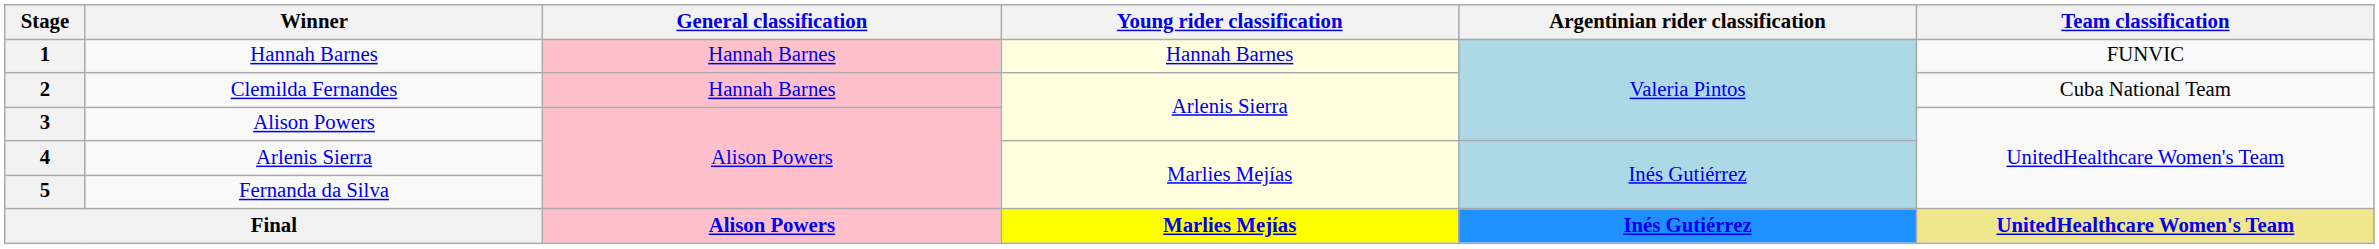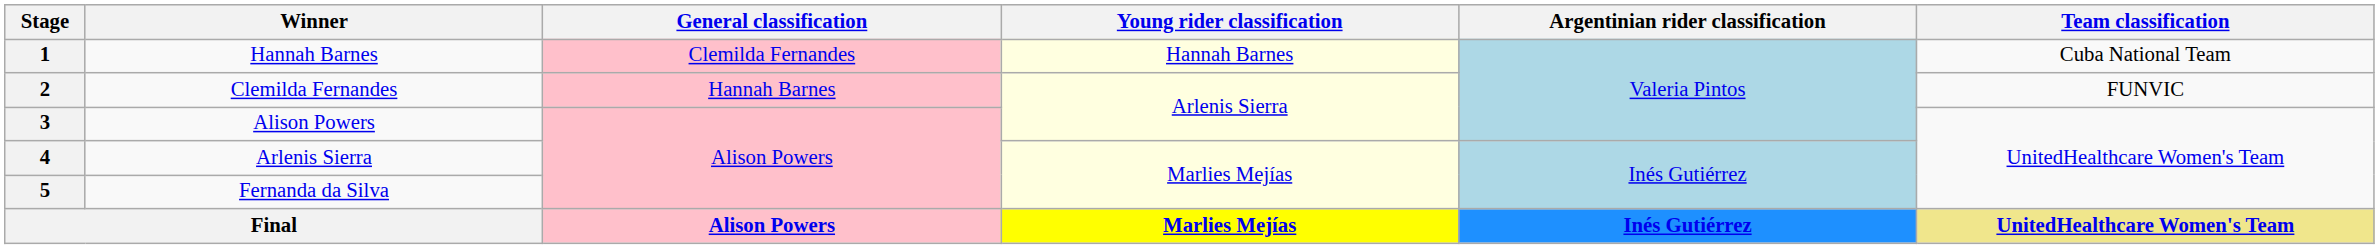 <table class="wikitable" style="text-align: center; font-size:86%;">
 <tr style="background-color: #efefef;">
 <th width="1%">Stage</th>
 <th width="10%">Winner</th>
 <th width="10%"><a href='#'>General classification</a><br></th>
 <th width="10%"><a href='#'>Young rider classification</a><br></th>
 <th width="10%">Argentinian rider classification<br></th>
 <th width="10%"><a href='#'>Team classification</a><br></th>
 </tr>
 <tr>
 <th>1</th>
 <td><a href='#'>Hannah Barnes</a></td>
-<td style="background:pink;"><a href='#'>Hannah Barnes</a></td>
+<td style="background:pink;"><a href='#'>Clemilda Fernandes</a></td>
 <td style="background:lightyellow;"><a href='#'>Hannah Barnes</a></td>
 <td style="background:lightblue;" rowspan=3><a href='#'>Valeria Pintos</a></td>
-<td style="background:lightkhaki;">FUNVIC</td>
+<td style="background:lightkhaki;">Cuba National Team</td>
 </tr>
 <tr>
 <th>2</th>
 <td><a href='#'>Clemilda Fernandes</a></td>
 <td style="background:pink;"><a href='#'>Hannah Barnes</a></td>
 <td style="background:lightyellow;" rowspan=2><a href='#'>Arlenis Sierra</a></td>
-<td style="background:lightkhaki;">Cuba National Team</td>
+<td style="background:lightkhaki;">FUNVIC</td>
 </tr>
 <tr>
 <th>3</th>
 <td><a href='#'>Alison Powers</a></td>
 <td style="background:pink;" rowspan=3><a href='#'>Alison Powers</a></td>
 <td style="background:lightkhaki;" rowspan=3><a href='#'>UnitedHealthcare Women's Team</a></td>
 </tr>
 <tr>
 <th>4</th>
 <td><a href='#'>Arlenis Sierra</a></td>
 <td style="background:lightyellow;" rowspan=2><a href='#'>Marlies Mejías</a></td>
 <td style="background:lightblue;" rowspan=2><a href='#'>Inés Gutiérrez</a></td>
 </tr>
 <tr>
 <th>5</th>
 <td><a href='#'>Fernanda da Silva</a></td>
 </tr>
 <tr>
 <th colspan=2><strong>Final</strong></th>
 <th style="background:pink;"><a href='#'>Alison Powers</a></th>
 <th style="background:yellow;"><a href='#'>Marlies Mejías</a></th>
 <th style="background:dodgerblue;"><a href='#'>Inés Gutiérrez</a></th>
 <th style="background:khaki;"><a href='#'>UnitedHealthcare Women's Team</a></th>
 </tr>
 </table>
